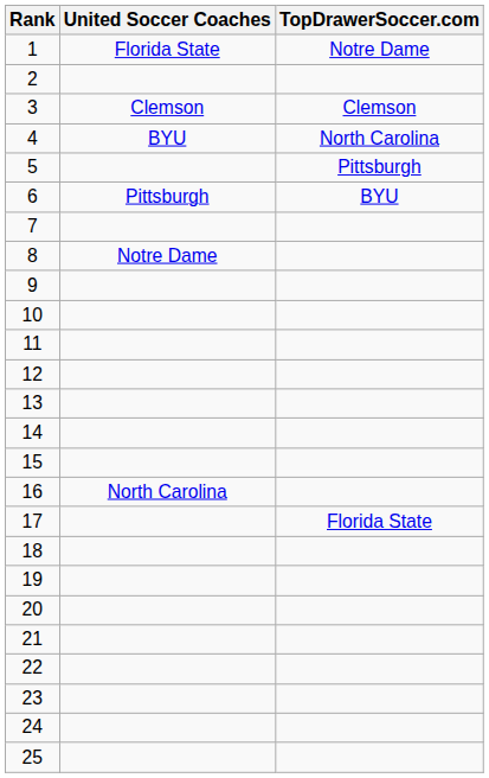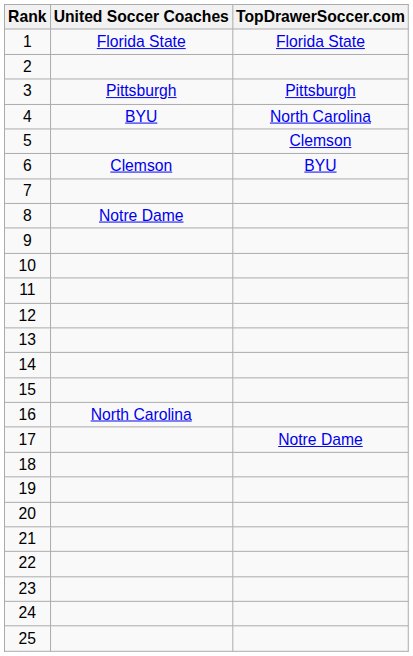 <table class="wikitable" style="text-align: center;">
 <tr>
 <th>Rank</th>
 <th>United Soccer Coaches</th>
 <th>TopDrawerSoccer.com</th>
 </tr>
 <tr>
 <td>1</td>
 <td><a href='#'>Florida State</a></td>
-<td><a href='#'>Notre Dame</a></td>
+<td><a href='#'>Florida State</a></td>
 </tr>
 <tr>
 <td>2</td>
 <td></td>
 <td></td>
 </tr>
 <tr>
 <td>3</td>
-<td><a href='#'>Clemson</a></td>
-<td><a href='#'>Clemson</a></td>
+<td><a href='#'>Pittsburgh</a></td>
+<td><a href='#'>Pittsburgh</a></td>
 </tr>
 <tr>
 <td>4</td>
 <td><a href='#'>BYU</a></td>
 <td><a href='#'>North Carolina</a></td>
 </tr>
 <tr>
 <td>5</td>
 <td></td>
-<td><a href='#'>Pittsburgh</a></td>
+<td><a href='#'>Clemson</a></td>
 </tr>
 <tr>
 <td>6</td>
-<td><a href='#'>Pittsburgh</a></td>
+<td><a href='#'>Clemson</a></td>
 <td><a href='#'>BYU</a></td>
 </tr>
 <tr>
 <td>7</td>
 <td></td>
 <td></td>
 </tr>
 <tr>
 <td>8</td>
 <td><a href='#'>Notre Dame</a></td>
 <td></td>
 </tr>
 <tr>
 <td>9</td>
 <td></td>
 <td></td>
 </tr>
 <tr>
 <td>10</td>
 <td></td>
 <td></td>
 </tr>
 <tr>
 <td>11</td>
 <td></td>
 <td></td>
 </tr>
 <tr>
 <td>12</td>
 <td></td>
 <td></td>
 </tr>
 <tr>
 <td>13</td>
 <td></td>
 <td></td>
 </tr>
 <tr>
 <td>14</td>
 <td></td>
 <td></td>
 </tr>
 <tr>
 <td>15</td>
 <td></td>
 <td></td>
 </tr>
 <tr>
 <td>16</td>
 <td><a href='#'>North Carolina</a></td>
 <td></td>
 </tr>
 <tr>
 <td>17</td>
 <td></td>
-<td><a href='#'>Florida State</a></td>
+<td><a href='#'>Notre Dame</a></td>
 </tr>
 <tr>
 <td>18</td>
 <td></td>
 <td></td>
 </tr>
 <tr>
 <td>19</td>
 <td></td>
 <td></td>
 </tr>
 <tr>
 <td>20</td>
 <td></td>
 <td></td>
 </tr>
 <tr>
 <td>21</td>
 <td></td>
 <td></td>
 </tr>
 <tr>
 <td>22</td>
 <td></td>
 <td></td>
 </tr>
 <tr>
 <td>23</td>
 <td></td>
 <td></td>
 </tr>
 <tr>
 <td>24</td>
 <td></td>
 <td></td>
 </tr>
 <tr>
 <td>25</td>
 <td></td>
 <td></td>
 </tr>
 </table>
